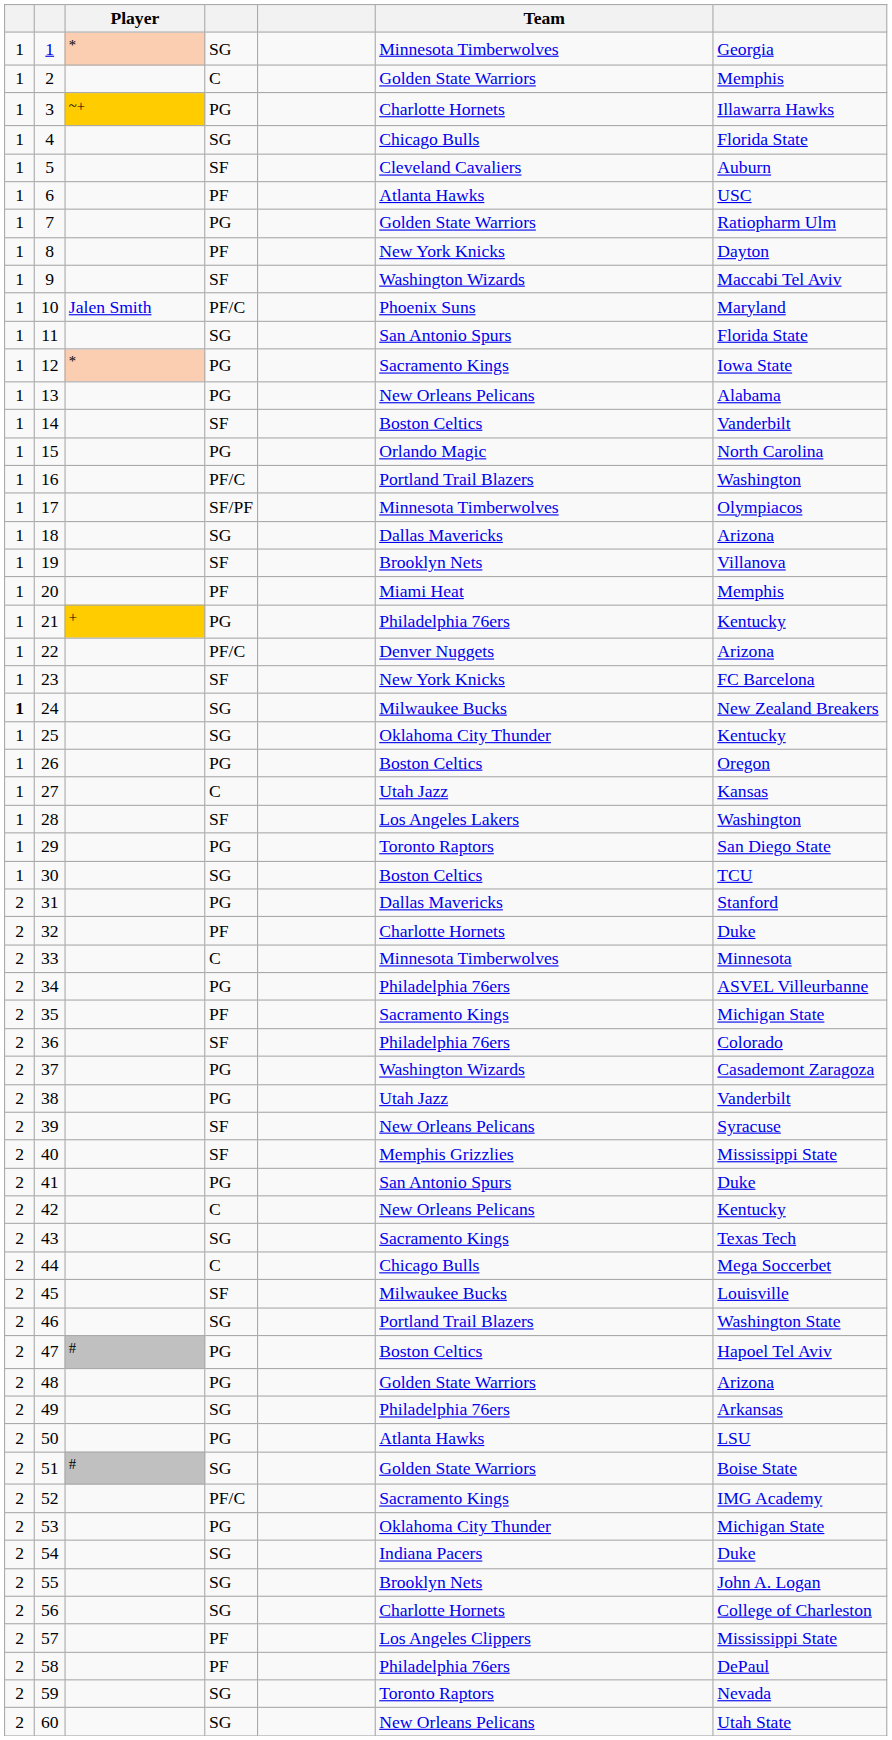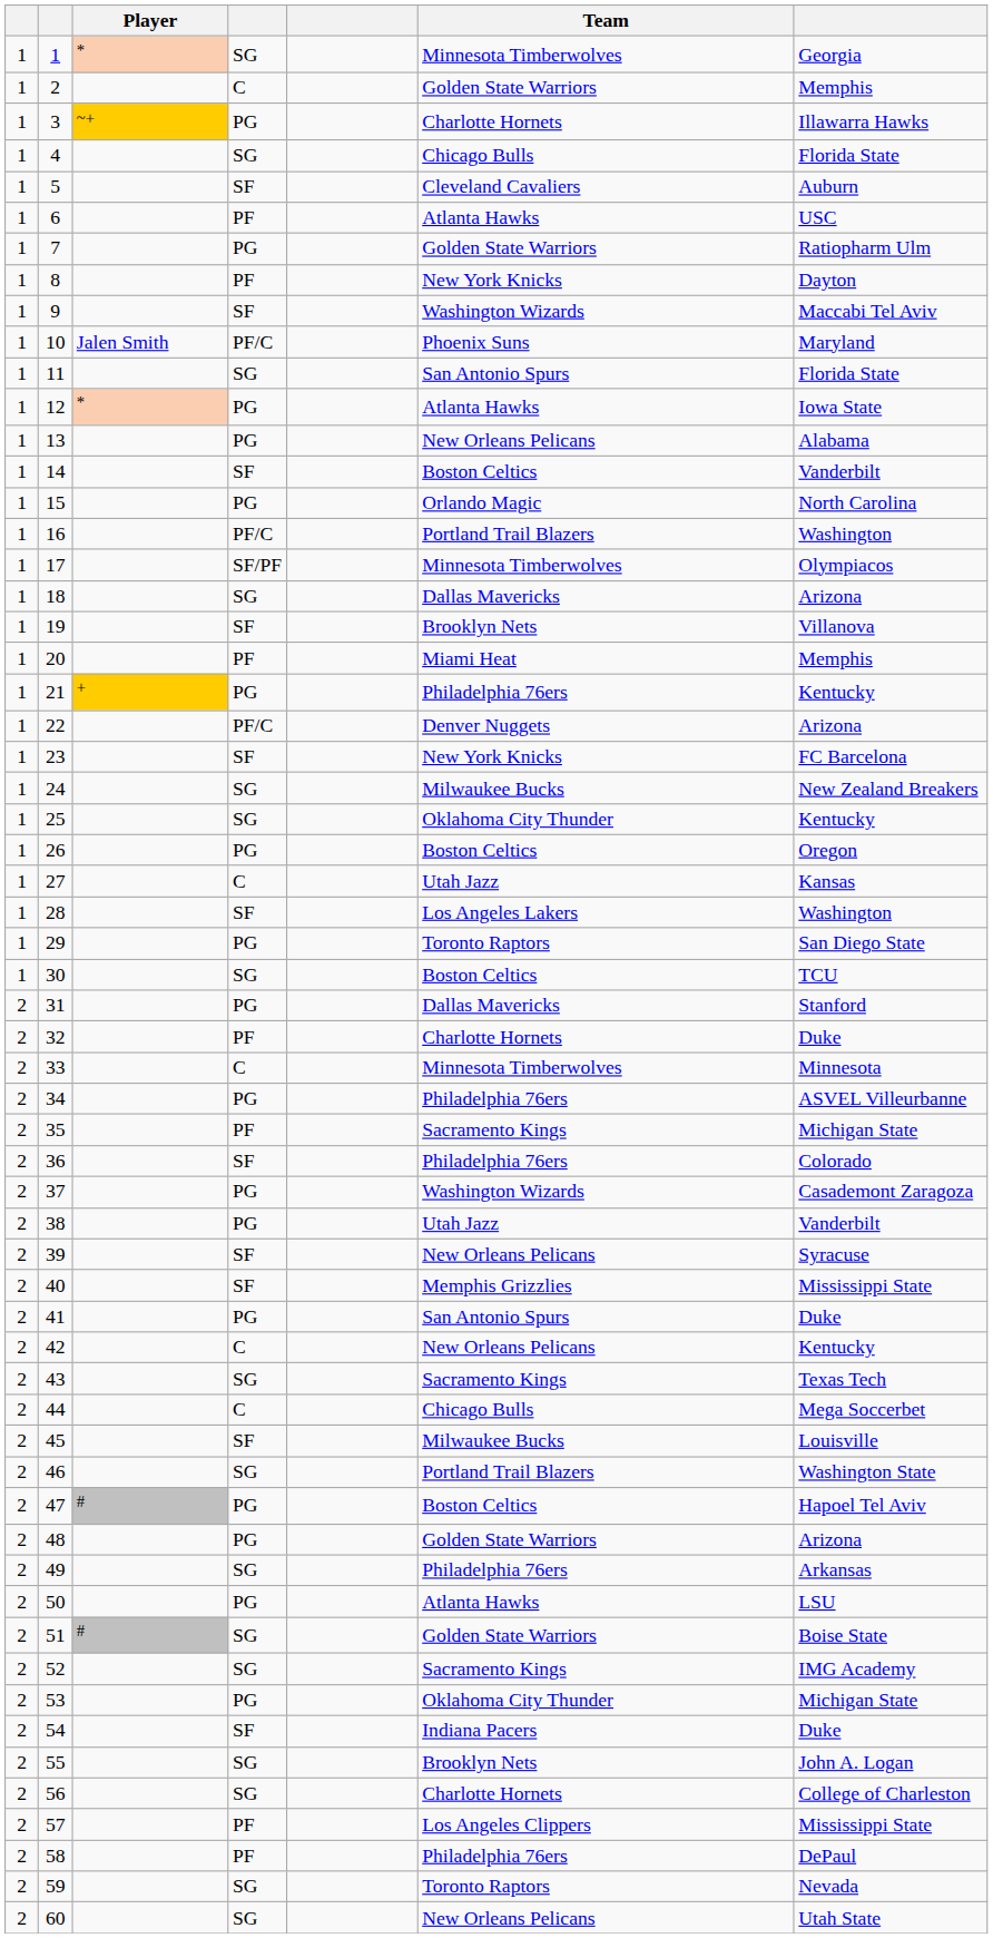 <table class="wikitable sortable plainrowheaders" style="text-align:left">
 <tr>
 <th style="width:20px;"></th>
 <th style="width:20px;"></th>
 <th style="width:120px;">Player</th>
 <th style="width:20px;"></th>
 <th style="width:100px;"></th>
 <th style="width:300px;">Team</th>
 <th style="width:150px;"></th>
 </tr>
 <tr>
 <td style="text-align:center;">1</td>
 <td style="text-align:center;"><a href='#'>1</a></td>
 <td bgcolor="#FBCEB1"><sup>*</sup></td>
 <td>SG</td>
 <td></td>
 <td><a href='#'>Minnesota Timberwolves</a></td>
 <td><a href='#'>Georgia</a> </td>
 </tr>
 <tr>
 <td style="text-align:center;">1</td>
 <td style="text-align:center;">2</td>
 <td></td>
 <td>C</td>
 <td></td>
 <td><a href='#'>Golden State Warriors</a></td>
 <td><a href='#'>Memphis</a> </td>
 </tr>
 <tr>
 <td style="text-align:center;">1</td>
 <td style="text-align:center;">3</td>
 <td bgcolor="#FFCC00"><sup>~+</sup></td>
 <td>PG</td>
 <td></td>
 <td><a href='#'>Charlotte Hornets</a></td>
 <td><a href='#'>Illawarra Hawks</a> </td>
 </tr>
 <tr>
 <td style="text-align:center;">1</td>
 <td style="text-align:center;">4</td>
 <td></td>
 <td>SG</td>
 <td></td>
 <td><a href='#'>Chicago Bulls</a></td>
 <td><a href='#'>Florida State</a> </td>
 </tr>
 <tr>
 <td style="text-align:center;">1</td>
 <td style="text-align:center;">5</td>
 <td></td>
 <td>SF</td>
 <td></td>
 <td><a href='#'>Cleveland Cavaliers</a></td>
 <td><a href='#'>Auburn</a> </td>
 </tr>
 <tr>
 <td style="text-align:center;">1</td>
 <td style="text-align:center;">6</td>
 <td></td>
 <td>PF</td>
 <td></td>
 <td><a href='#'>Atlanta Hawks</a></td>
 <td><a href='#'>USC</a> </td>
 </tr>
 <tr>
 <td style="text-align:center;">1</td>
 <td style="text-align:center;">7</td>
 <td></td>
 <td>PG</td>
 <td></td>
 <td><a href='#'>Golden State Warriors</a> </td>
 <td><a href='#'>Ratiopharm Ulm</a> </td>
 </tr>
 <tr>
 <td style="text-align:center;">1</td>
 <td style="text-align:center;">8</td>
 <td></td>
 <td>PF</td>
 <td></td>
 <td><a href='#'>New York Knicks</a></td>
 <td><a href='#'>Dayton</a> </td>
 </tr>
 <tr>
 <td style="text-align:center;">1</td>
 <td style="text-align:center;">9</td>
 <td></td>
 <td>SF</td>
 <td></td>
 <td><a href='#'>Washington Wizards</a></td>
 <td><a href='#'>Maccabi Tel Aviv</a> </td>
 </tr>
 <tr>
 <td style="text-align:center;">1</td>
 <td style="text-align:center;">10</td>
 <td><a href='#'>Jalen Smith</a></td>
 <td>PF/C</td>
 <td></td>
 <td><a href='#'>Phoenix Suns</a></td>
 <td><a href='#'>Maryland</a> </td>
 </tr>
 <tr>
 <td style="text-align:center;">1</td>
 <td style="text-align:center;">11</td>
 <td></td>
 <td>SG</td>
 <td></td>
 <td><a href='#'>San Antonio Spurs</a></td>
 <td><a href='#'>Florida State</a> </td>
 </tr>
 <tr>
 <td style="text-align:center;">1</td>
 <td style="text-align:center;">12</td>
 <td bgcolor="#FBCEB1"><sup>*</sup></td>
 <td>PG</td>
 <td></td>
-<td><a href='#'>Sacramento Kings</a></td>
+<td><a href='#'>Atlanta Hawks</a></td>
 <td><a href='#'>Iowa State</a> </td>
 </tr>
 <tr>
 <td style="text-align:center;">1</td>
 <td style="text-align:center;">13</td>
 <td></td>
 <td>PG</td>
 <td></td>
 <td><a href='#'>New Orleans Pelicans</a></td>
 <td><a href='#'>Alabama</a> </td>
 </tr>
 <tr>
 <td style="text-align:center;">1</td>
 <td style="text-align:center;">14</td>
 <td></td>
 <td>SF</td>
 <td></td>
 <td><a href='#'>Boston Celtics</a> </td>
 <td><a href='#'>Vanderbilt</a> </td>
 </tr>
 <tr>
 <td style="text-align:center;">1</td>
 <td style="text-align:center;">15</td>
 <td></td>
 <td>PG</td>
 <td></td>
 <td><a href='#'>Orlando Magic</a></td>
 <td><a href='#'>North Carolina</a> </td>
 </tr>
 <tr>
 <td style="text-align:center;">1</td>
 <td style="text-align:center;">16</td>
 <td></td>
 <td>PF/C</td>
 <td></td>
 <td><a href='#'>Portland Trail Blazers</a> </td>
 <td><a href='#'>Washington</a> </td>
 </tr>
 <tr>
 <td style="text-align:center;">1</td>
 <td style="text-align:center;">17</td>
 <td></td>
 <td>SF/PF</td>
 <td></td>
 <td><a href='#'>Minnesota Timberwolves</a> </td>
 <td><a href='#'>Olympiacos</a> </td>
 </tr>
 <tr>
 <td style="text-align:center;">1</td>
 <td style="text-align:center;">18</td>
 <td></td>
 <td>SG</td>
 <td></td>
 <td><a href='#'>Dallas Mavericks</a></td>
 <td><a href='#'>Arizona</a> </td>
 </tr>
 <tr>
 <td style="text-align:center;">1</td>
 <td style="text-align:center;">19</td>
 <td></td>
 <td>SF</td>
 <td></td>
 <td><a href='#'>Brooklyn Nets</a> </td>
 <td><a href='#'>Villanova</a> </td>
 </tr>
 <tr>
 <td style="text-align:center;">1</td>
 <td style="text-align:center;">20</td>
 <td></td>
 <td>PF</td>
 <td></td>
 <td><a href='#'>Miami Heat</a></td>
 <td><a href='#'>Memphis</a> </td>
 </tr>
 <tr>
 <td style="text-align:center;">1</td>
 <td style="text-align:center;">21</td>
 <td bgcolor="#FFCC00"><sup>+</sup></td>
 <td>PG</td>
 <td></td>
 <td><a href='#'>Philadelphia 76ers</a> </td>
 <td><a href='#'>Kentucky</a> </td>
 </tr>
 <tr>
 <td style="text-align:center;">1</td>
 <td style="text-align:center;">22</td>
 <td></td>
 <td>PF/C</td>
 <td></td>
 <td><a href='#'>Denver Nuggets</a> </td>
 <td><a href='#'>Arizona</a> </td>
 </tr>
 <tr>
 <td style="text-align:center;">1</td>
 <td style="text-align:center;">23</td>
 <td></td>
 <td>SF</td>
 <td></td>
 <td><a href='#'>New York Knicks</a> </td>
 <td><a href='#'>FC Barcelona</a> </td>
 </tr>
 <tr>
-<td style="text-align:center;"><strong>1</strong></td>
+<td style="text-align:center;">1</td>
 <td style="text-align:center;">24</td>
 <td></td>
 <td>SG</td>
 <td></td>
 <td><a href='#'>Milwaukee Bucks</a> </td>
 <td><a href='#'>New Zealand Breakers</a> </td>
 </tr>
 <tr>
 <td style="text-align:center;">1</td>
 <td style="text-align:center;">25</td>
 <td></td>
 <td>SG</td>
 <td></td>
 <td><a href='#'>Oklahoma City Thunder</a> </td>
 <td><a href='#'>Kentucky</a> </td>
 </tr>
 <tr>
 <td style="text-align:center;">1</td>
 <td style="text-align:center;">26</td>
 <td></td>
 <td>PG</td>
 <td></td>
 <td><a href='#'>Boston Celtics</a></td>
 <td><a href='#'>Oregon</a> </td>
 </tr>
 <tr>
 <td style="text-align:center;">1</td>
 <td style="text-align:center;">27</td>
 <td></td>
 <td>C</td>
 <td></td>
 <td><a href='#'>Utah Jazz</a> </td>
 <td><a href='#'>Kansas</a> </td>
 </tr>
 <tr>
 <td style="text-align:center;">1</td>
 <td style="text-align:center;">28</td>
 <td></td>
 <td>SF</td>
 <td></td>
 <td><a href='#'>Los Angeles Lakers</a> </td>
 <td><a href='#'>Washington</a> </td>
 </tr>
 <tr>
 <td style="text-align:center;">1</td>
 <td style="text-align:center;">29</td>
 <td></td>
 <td>PG</td>
 <td></td>
 <td><a href='#'>Toronto Raptors</a></td>
 <td><a href='#'>San Diego State</a> </td>
 </tr>
 <tr>
 <td style="text-align:center;">1</td>
 <td style="text-align:center;">30</td>
 <td></td>
 <td>SG</td>
 <td></td>
 <td><a href='#'>Boston Celtics</a> </td>
 <td><a href='#'>TCU</a> </td>
 </tr>
 <tr>
 <td style="text-align:center;">2</td>
 <td style="text-align:center;">31</td>
 <td></td>
 <td>PG</td>
 <td></td>
 <td><a href='#'>Dallas Mavericks</a> </td>
 <td><a href='#'>Stanford</a> </td>
 </tr>
 <tr>
 <td style="text-align:center;">2</td>
 <td style="text-align:center;">32</td>
 <td></td>
 <td>PF</td>
 <td></td>
 <td><a href='#'>Charlotte Hornets</a> </td>
 <td><a href='#'>Duke</a> </td>
 </tr>
 <tr>
 <td style="text-align:center;">2</td>
 <td style="text-align:center;">33</td>
 <td></td>
 <td>C</td>
 <td></td>
 <td><a href='#'>Minnesota Timberwolves</a> </td>
 <td><a href='#'>Minnesota</a> </td>
 </tr>
 <tr>
 <td style="text-align:center;">2</td>
 <td style="text-align:center;">34</td>
 <td></td>
 <td>PG</td>
 <td></td>
 <td><a href='#'>Philadelphia 76ers</a> </td>
 <td><a href='#'>ASVEL Villeurbanne</a> </td>
 </tr>
 <tr>
 <td style="text-align:center;">2</td>
 <td style="text-align:center;">35</td>
 <td></td>
 <td>PF</td>
 <td></td>
 <td><a href='#'>Sacramento Kings</a> </td>
 <td><a href='#'>Michigan State</a> </td>
 </tr>
 <tr>
 <td style="text-align:center;">2</td>
 <td style="text-align:center;">36</td>
 <td></td>
 <td>SF</td>
 <td></td>
 <td><a href='#'>Philadelphia 76ers</a> </td>
 <td><a href='#'>Colorado</a> </td>
 </tr>
 <tr>
 <td style="text-align:center;">2</td>
 <td style="text-align:center;">37</td>
 <td></td>
 <td>PG</td>
 <td></td>
 <td><a href='#'>Washington Wizards</a> </td>
 <td><a href='#'>Casademont Zaragoza</a> </td>
 </tr>
 <tr>
 <td style="text-align:center;">2</td>
 <td style="text-align:center;">38</td>
 <td></td>
 <td>PG</td>
 <td></td>
 <td><a href='#'>Utah Jazz</a> </td>
 <td><a href='#'>Vanderbilt</a> </td>
 </tr>
 <tr>
 <td style="text-align:center;">2</td>
 <td style="text-align:center;">39</td>
 <td></td>
 <td>SF</td>
 <td></td>
 <td><a href='#'>New Orleans Pelicans</a> </td>
 <td><a href='#'>Syracuse</a> </td>
 </tr>
 <tr>
 <td style="text-align:center;">2</td>
 <td style="text-align:center;">40</td>
 <td></td>
 <td>SF</td>
 <td></td>
 <td><a href='#'>Memphis Grizzlies</a> </td>
 <td><a href='#'>Mississippi State</a> </td>
 </tr>
 <tr>
 <td style="text-align:center;">2</td>
 <td style="text-align:center;">41</td>
 <td></td>
 <td>PG</td>
 <td></td>
 <td><a href='#'>San Antonio Spurs</a></td>
 <td><a href='#'>Duke</a> </td>
 </tr>
 <tr>
 <td style="text-align:center;">2</td>
 <td style="text-align:center;">42</td>
 <td></td>
 <td>C</td>
 <td></td>
 <td><a href='#'>New Orleans Pelicans</a> </td>
 <td><a href='#'>Kentucky</a> </td>
 </tr>
 <tr>
 <td style="text-align:center;">2</td>
 <td style="text-align:center;">43</td>
 <td></td>
 <td>SG</td>
 <td></td>
 <td><a href='#'>Sacramento Kings</a></td>
 <td><a href='#'>Texas Tech</a> </td>
 </tr>
 <tr>
 <td style="text-align:center;">2</td>
 <td style="text-align:center;">44</td>
 <td></td>
 <td>C</td>
 <td></td>
 <td><a href='#'>Chicago Bulls</a> </td>
 <td><a href='#'>Mega Soccerbet</a> </td>
 </tr>
 <tr>
 <td style="text-align:center;">2</td>
 <td style="text-align:center;">45</td>
 <td></td>
 <td>SF</td>
 <td></td>
 <td><a href='#'>Milwaukee Bucks</a> </td>
 <td><a href='#'>Louisville</a> </td>
 </tr>
 <tr>
 <td style="text-align:center;">2</td>
 <td style="text-align:center;">46</td>
 <td></td>
 <td>SG</td>
 <td></td>
 <td><a href='#'>Portland Trail Blazers</a></td>
 <td><a href='#'>Washington State</a> </td>
 </tr>
 <tr>
 <td style="text-align:center;">2</td>
 <td style="text-align:center;">47</td>
 <td bgcolor="C0C0C0"><sup>#</sup></td>
 <td>PG</td>
 <td></td>
 <td><a href='#'>Boston Celtics</a> </td>
 <td><a href='#'>Hapoel Tel Aviv</a> </td>
 </tr>
 <tr>
 <td style="text-align:center;">2</td>
 <td style="text-align:center;">48</td>
 <td></td>
 <td>PG</td>
 <td></td>
 <td><a href='#'>Golden State Warriors</a> </td>
 <td><a href='#'>Arizona</a> </td>
 </tr>
 <tr>
 <td style="text-align:center;">2</td>
 <td style="text-align:center;">49</td>
 <td></td>
 <td>SG</td>
 <td></td>
 <td><a href='#'>Philadelphia 76ers</a></td>
 <td><a href='#'>Arkansas</a> </td>
 </tr>
 <tr>
 <td style="text-align:center;">2</td>
 <td style="text-align:center;">50</td>
 <td></td>
 <td>PG</td>
 <td></td>
 <td><a href='#'>Atlanta Hawks</a> </td>
 <td><a href='#'>LSU</a> </td>
 </tr>
 <tr>
 <td style="text-align:center;">2</td>
 <td style="text-align:center;">51</td>
 <td bgcolor="C0C0C0"><sup>#</sup></td>
 <td>SG</td>
 <td></td>
 <td><a href='#'>Golden State Warriors</a> </td>
 <td><a href='#'>Boise State</a> </td>
 </tr>
 <tr>
 <td style="text-align:center;">2</td>
 <td style="text-align:center;">52</td>
 <td></td>
-<td>PF/C</td>
+<td>SG</td>
 <td></td>
 <td><a href='#'>Sacramento Kings</a> </td>
 <td><a href='#'>IMG Academy</a> </td>
 </tr>
 <tr>
 <td style="text-align:center;">2</td>
 <td style="text-align:center;">53</td>
 <td></td>
 <td>PG</td>
 <td></td>
 <td><a href='#'>Oklahoma City Thunder</a> </td>
 <td><a href='#'>Michigan State</a> </td>
 </tr>
 <tr>
 <td style="text-align:center;">2</td>
 <td style="text-align:center;">54</td>
 <td></td>
-<td>SG</td>
+<td>SF</td>
 <td></td>
 <td><a href='#'>Indiana Pacers</a></td>
 <td><a href='#'>Duke</a> </td>
 </tr>
 <tr>
 <td style="text-align:center;">2</td>
 <td style="text-align:center;">55</td>
 <td></td>
 <td>SG</td>
 <td></td>
 <td><a href='#'>Brooklyn Nets</a> </td>
 <td><a href='#'>John A. Logan</a> </td>
 </tr>
 <tr>
 <td style="text-align:center;">2</td>
 <td style="text-align:center;">56</td>
 <td></td>
 <td>SG</td>
 <td></td>
 <td><a href='#'>Charlotte Hornets</a> </td>
 <td><a href='#'>College of Charleston</a> </td>
 </tr>
 <tr>
 <td style="text-align:center;">2</td>
 <td style="text-align:center;">57</td>
 <td></td>
 <td>PF</td>
 <td></td>
 <td><a href='#'>Los Angeles Clippers</a> </td>
 <td><a href='#'>Mississippi State</a> </td>
 </tr>
 <tr>
 <td style="text-align:center;">2</td>
 <td style="text-align:center;">58</td>
 <td></td>
 <td>PF</td>
 <td></td>
 <td><a href='#'>Philadelphia 76ers</a> </td>
 <td><a href='#'>DePaul</a> </td>
 </tr>
 <tr>
 <td style="text-align:center;">2</td>
 <td style="text-align:center;">59</td>
 <td></td>
 <td>SG</td>
 <td></td>
 <td><a href='#'>Toronto Raptors</a></td>
 <td><a href='#'>Nevada</a> </td>
 </tr>
 <tr>
 <td style="text-align:center;">2</td>
 <td style="text-align:center;">60</td>
 <td></td>
 <td>SG</td>
 <td></td>
 <td><a href='#'>New Orleans Pelicans</a> </td>
 <td><a href='#'>Utah State</a> </td>
 </tr>
 </table>
